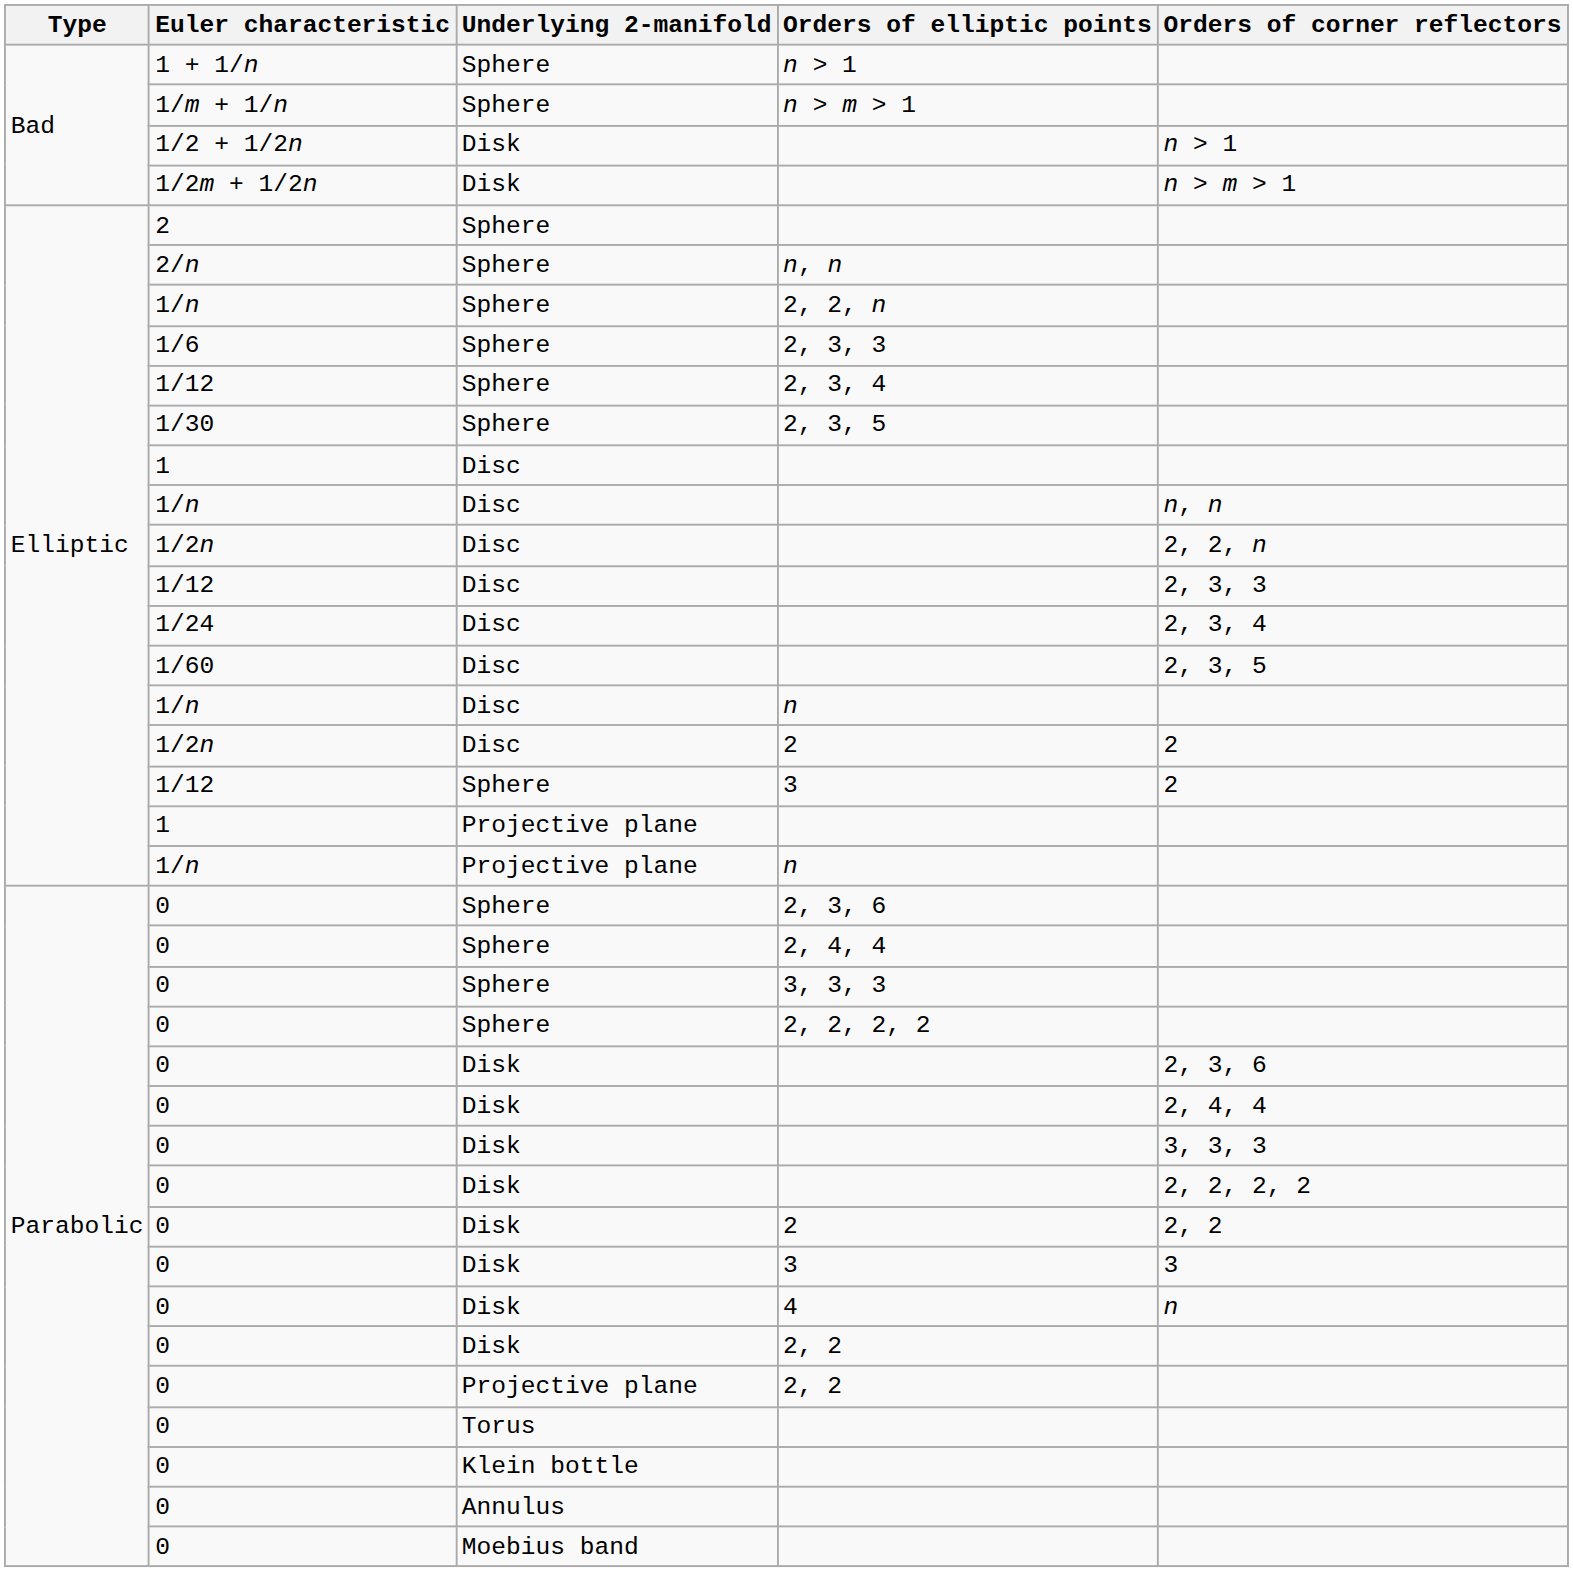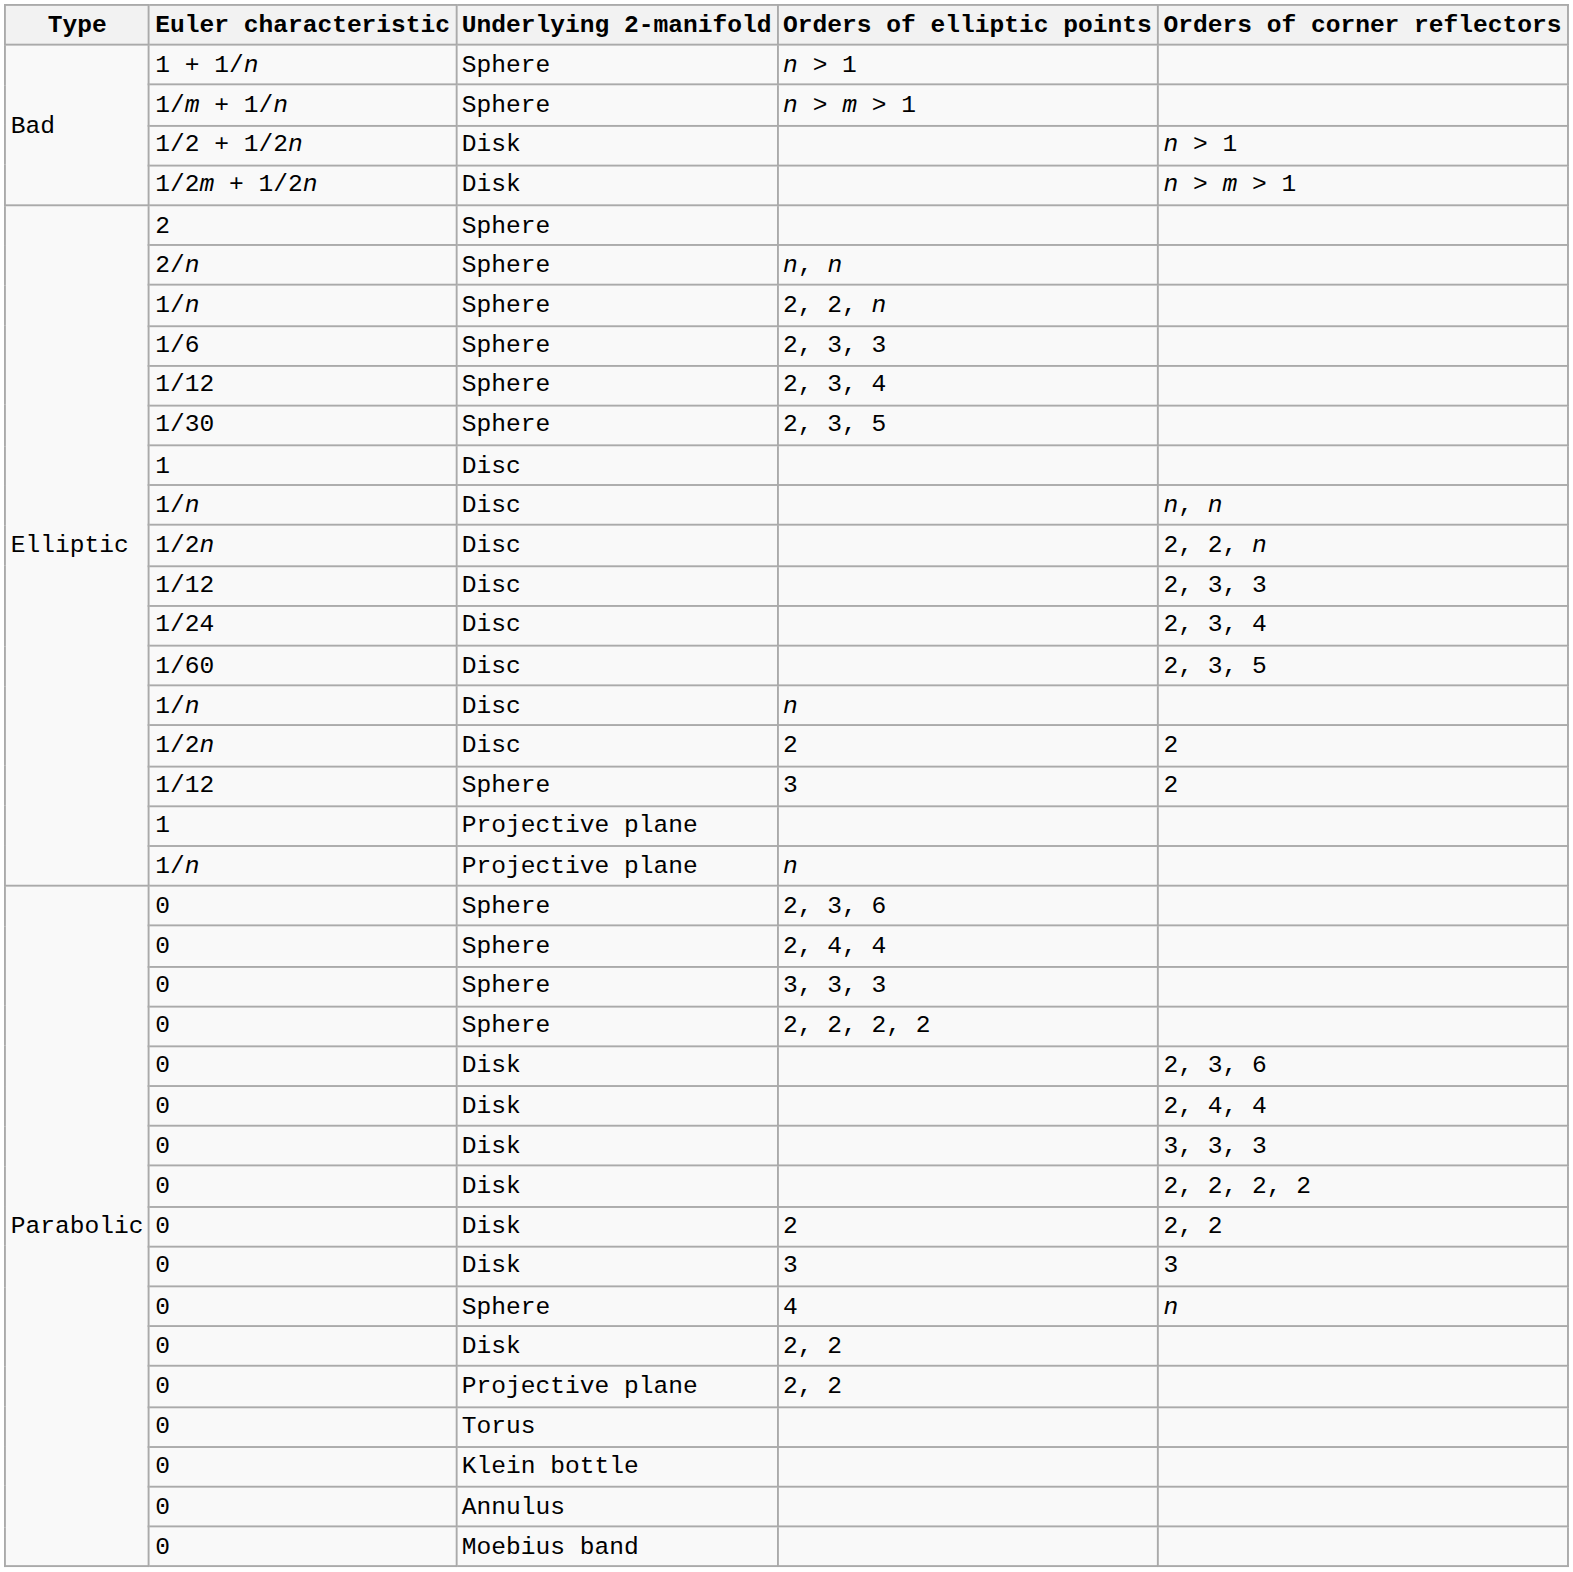 <table class="wikitable">
 <tr ---->
 <th>Type</th>
 <th>Euler characteristic</th>
 <th>Underlying 2-manifold</th>
 <th>Orders of elliptic points</th>
 <th>Orders of corner reflectors</th>
 </tr>
 <tr ---->
 <td rowspan=4>Bad</td>
 <td>1 + 1/<em>n</em></td>
 <td>Sphere</td>
 <td><em>n</em> > 1</td>
 <td></td>
 </tr>
 <tr ---->
 <td>1/<em>m</em> + 1/<em>n</em></td>
 <td>Sphere</td>
 <td><em>n</em> > <em>m</em> > 1</td>
 <td></td>
 </tr>
 <tr ---->
 <td>1/2 + 1/2<em>n</em></td>
 <td>Disk</td>
 <td></td>
 <td><em>n</em> > 1</td>
 </tr>
 <tr ---->
 <td>1/2<em>m</em> + 1/2<em>n</em></td>
 <td>Disk</td>
 <td></td>
 <td><em>n</em> > <em>m</em> > 1</td>
 </tr>
 <tr ---->
 <td rowspan=17>Elliptic</td>
 <td>2</td>
 <td>Sphere</td>
 <td></td>
 <td></td>
 </tr>
 <tr ---->
 <td>2/<em>n</em></td>
 <td>Sphere</td>
 <td><em>n</em>, <em>n</em></td>
 <td></td>
 </tr>
 <tr ---->
 <td>1/<em>n</em></td>
 <td>Sphere</td>
 <td>2, 2, <em>n</em></td>
 <td></td>
 </tr>
 <tr ---->
 <td>1/6</td>
 <td>Sphere</td>
 <td>2, 3, 3</td>
 <td></td>
 </tr>
 <tr ---->
 <td>1/12</td>
 <td>Sphere</td>
 <td>2, 3, 4</td>
 <td></td>
 </tr>
 <tr ---->
 <td>1/30</td>
 <td>Sphere</td>
 <td>2, 3, 5</td>
 <td></td>
 </tr>
 <tr ---->
 <td>1</td>
 <td>Disc</td>
 <td></td>
 <td></td>
 </tr>
 <tr ---->
 <td>1/<em>n</em></td>
 <td>Disc</td>
 <td></td>
 <td><em>n</em>, <em>n</em></td>
 </tr>
 <tr ---->
 <td>1/2<em>n</em></td>
 <td>Disc</td>
 <td></td>
 <td>2, 2, <em>n</em></td>
 </tr>
 <tr ---->
 <td>1/12</td>
 <td>Disc</td>
 <td></td>
 <td>2, 3, 3</td>
 </tr>
 <tr ---->
 <td>1/24</td>
 <td>Disc</td>
 <td></td>
 <td>2, 3, 4</td>
 </tr>
 <tr ---->
 <td>1/60</td>
 <td>Disc</td>
 <td></td>
 <td>2, 3, 5</td>
 </tr>
 <tr ---->
 <td>1/<em>n</em></td>
 <td>Disc</td>
 <td><em>n</em></td>
 <td></td>
 </tr>
 <tr ---->
 <td>1/2<em>n</em></td>
 <td>Disc</td>
 <td>2</td>
 <td>2</td>
 </tr>
 <tr ---->
 <td>1/12</td>
 <td>Sphere</td>
 <td>3</td>
 <td>2</td>
 </tr>
 <tr ---->
 <td>1</td>
 <td>Projective plane</td>
 <td></td>
 <td></td>
 </tr>
 <tr ---->
 <td>1/<em>n</em></td>
 <td>Projective plane</td>
 <td><em>n</em></td>
 <td></td>
 </tr>
 <tr ---->
 <td rowspan=17>Parabolic</td>
 <td>0</td>
 <td>Sphere</td>
 <td>2, 3, 6</td>
 <td></td>
 </tr>
 <tr ---->
 <td>0</td>
 <td>Sphere</td>
 <td>2, 4, 4</td>
 <td></td>
 </tr>
 <tr ---->
 <td>0</td>
 <td>Sphere</td>
 <td>3, 3, 3</td>
 <td></td>
 </tr>
 <tr ---->
 <td>0</td>
 <td>Sphere</td>
 <td>2, 2, 2, 2</td>
 <td></td>
 </tr>
 <tr ---->
 <td>0</td>
 <td>Disk</td>
 <td></td>
 <td>2, 3, 6</td>
 </tr>
 <tr ---->
 <td>0</td>
 <td>Disk</td>
 <td></td>
 <td>2, 4, 4</td>
 </tr>
 <tr ---->
 <td>0</td>
 <td>Disk</td>
 <td></td>
 <td>3, 3, 3</td>
 </tr>
 <tr ---->
 <td>0</td>
 <td>Disk</td>
 <td></td>
 <td>2, 2, 2, 2</td>
 </tr>
 <tr ---->
 <td>0</td>
 <td>Disk</td>
 <td>2</td>
 <td>2, 2</td>
 </tr>
 <tr ---->
 <td>0</td>
 <td>Disk</td>
 <td>3</td>
 <td>3</td>
 </tr>
 <tr ---->
 <td>0</td>
-<td>Disk</td>
+<td>Sphere</td>
 <td>4</td>
 <td><em>n</em></td>
 </tr>
 <tr ---->
 <td>0</td>
 <td>Disk</td>
 <td>2, 2</td>
 <td></td>
 </tr>
 <tr ---->
 <td>0</td>
 <td>Projective plane</td>
 <td>2, 2</td>
 <td></td>
 </tr>
 <tr ---->
 <td>0</td>
 <td>Torus</td>
 <td></td>
 <td></td>
 </tr>
 <tr ---->
 <td>0</td>
 <td>Klein bottle</td>
 <td></td>
 <td></td>
 </tr>
 <tr ---->
 <td>0</td>
 <td>Annulus</td>
 <td></td>
 <td></td>
 </tr>
 <tr ---->
 <td>0</td>
 <td>Moebius band</td>
 <td></td>
 <td></td>
 </tr>
 </table>
